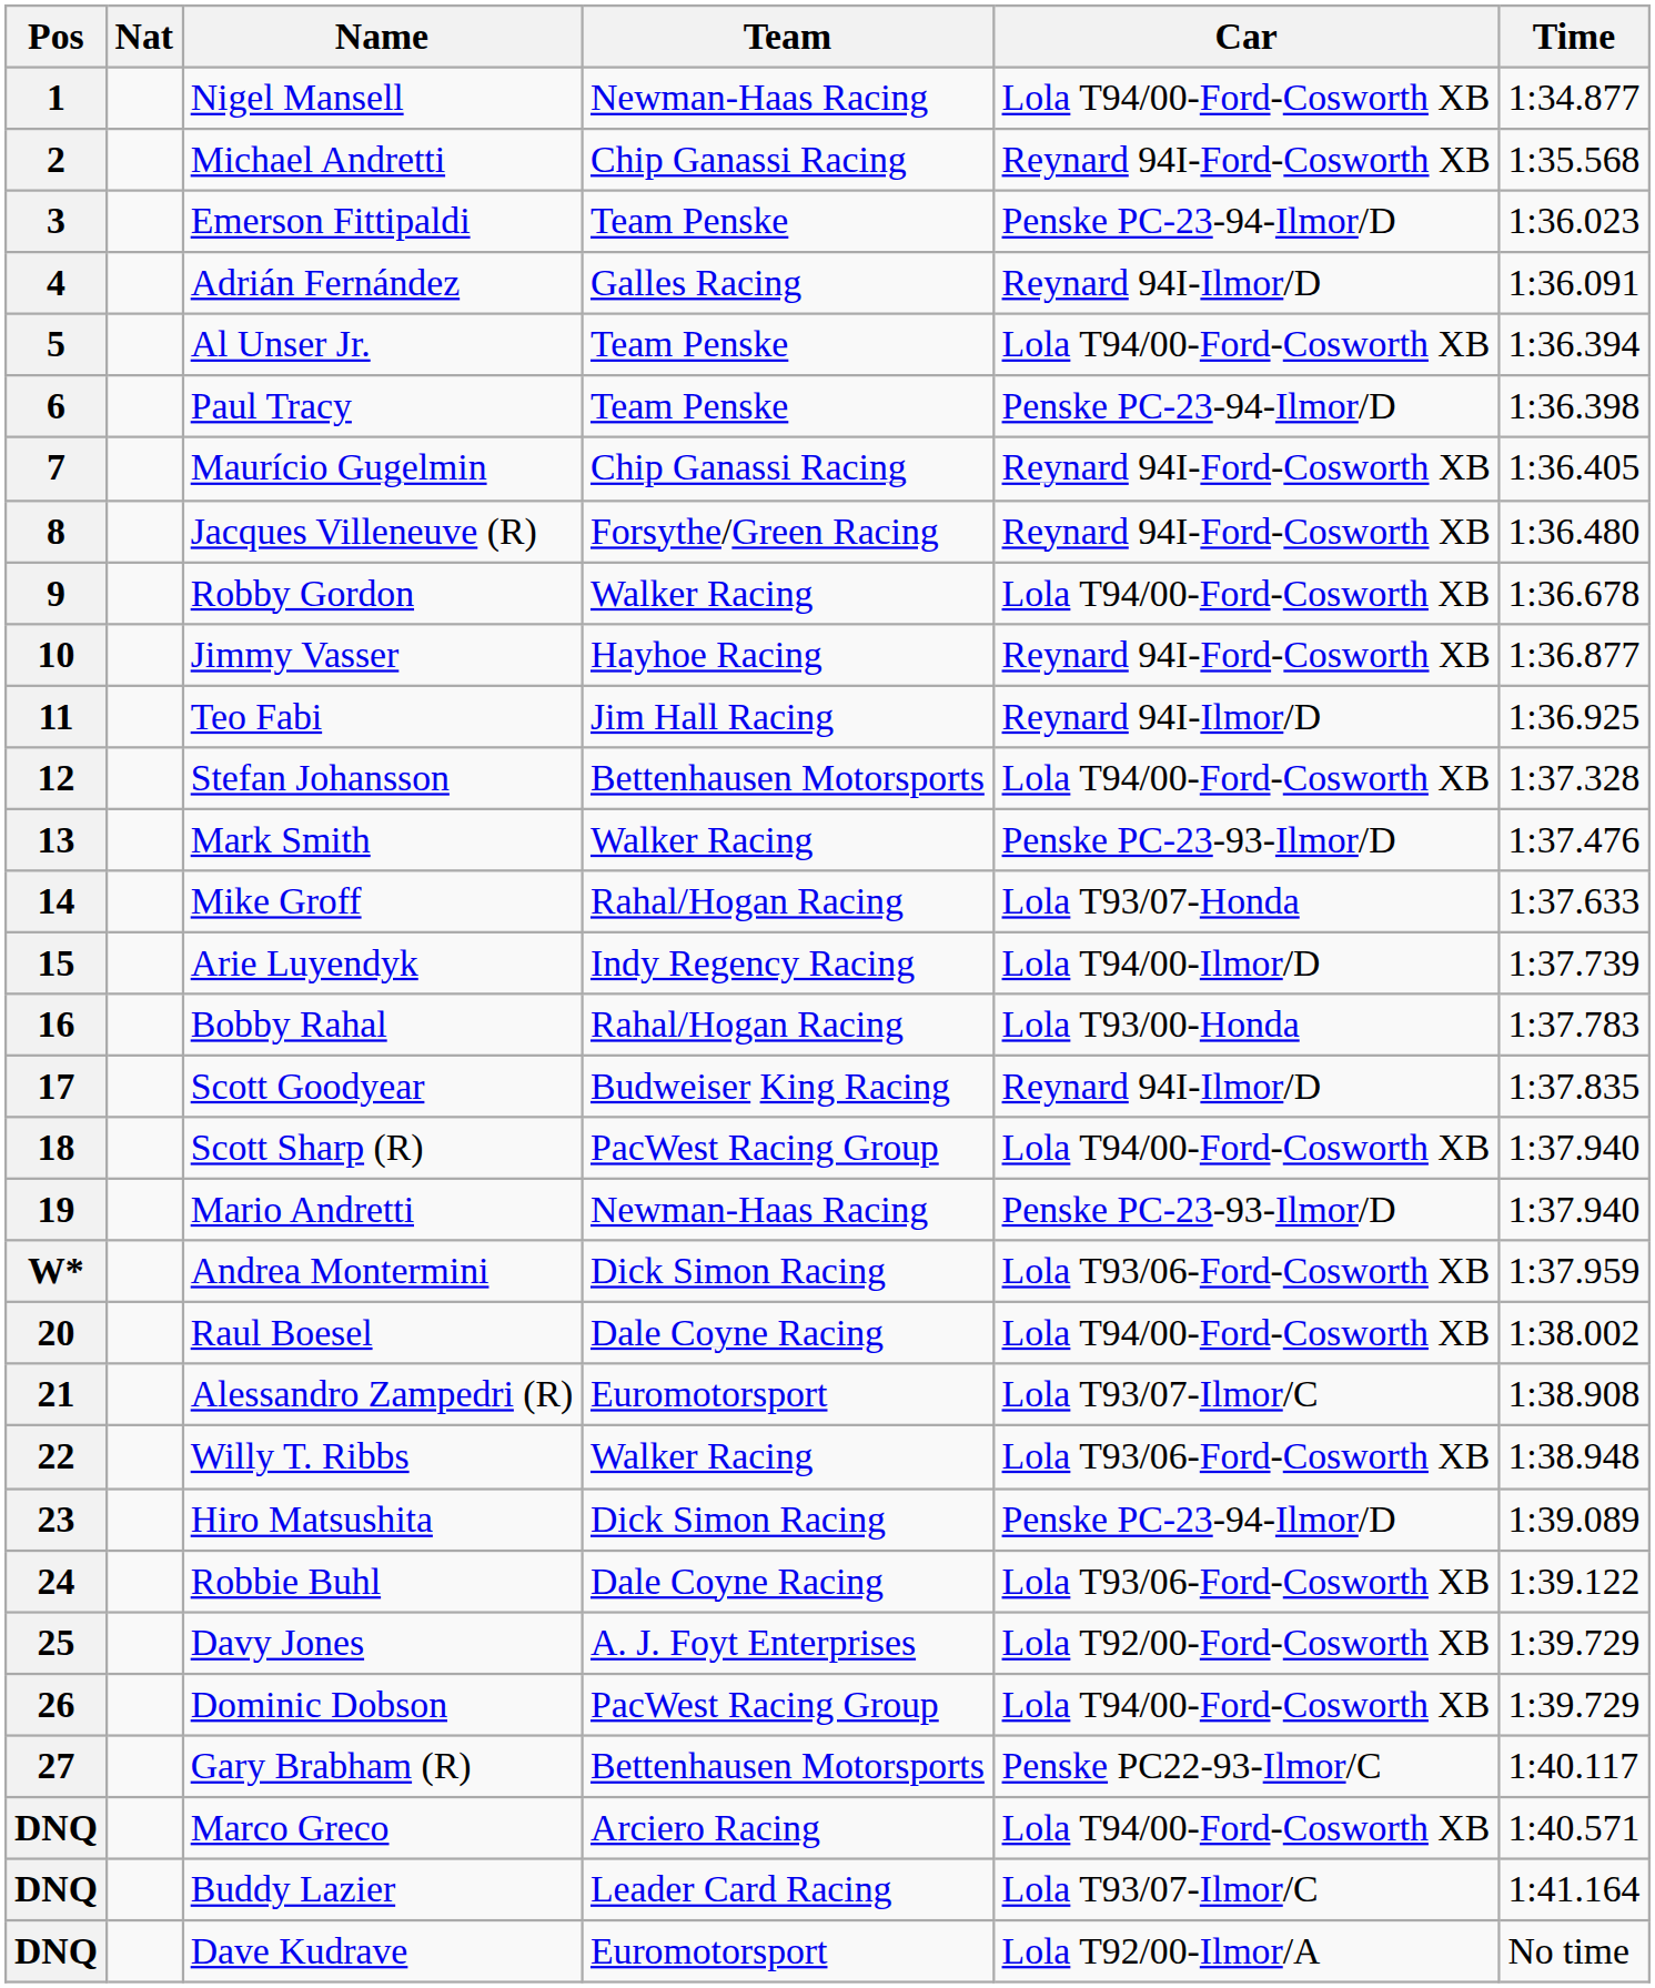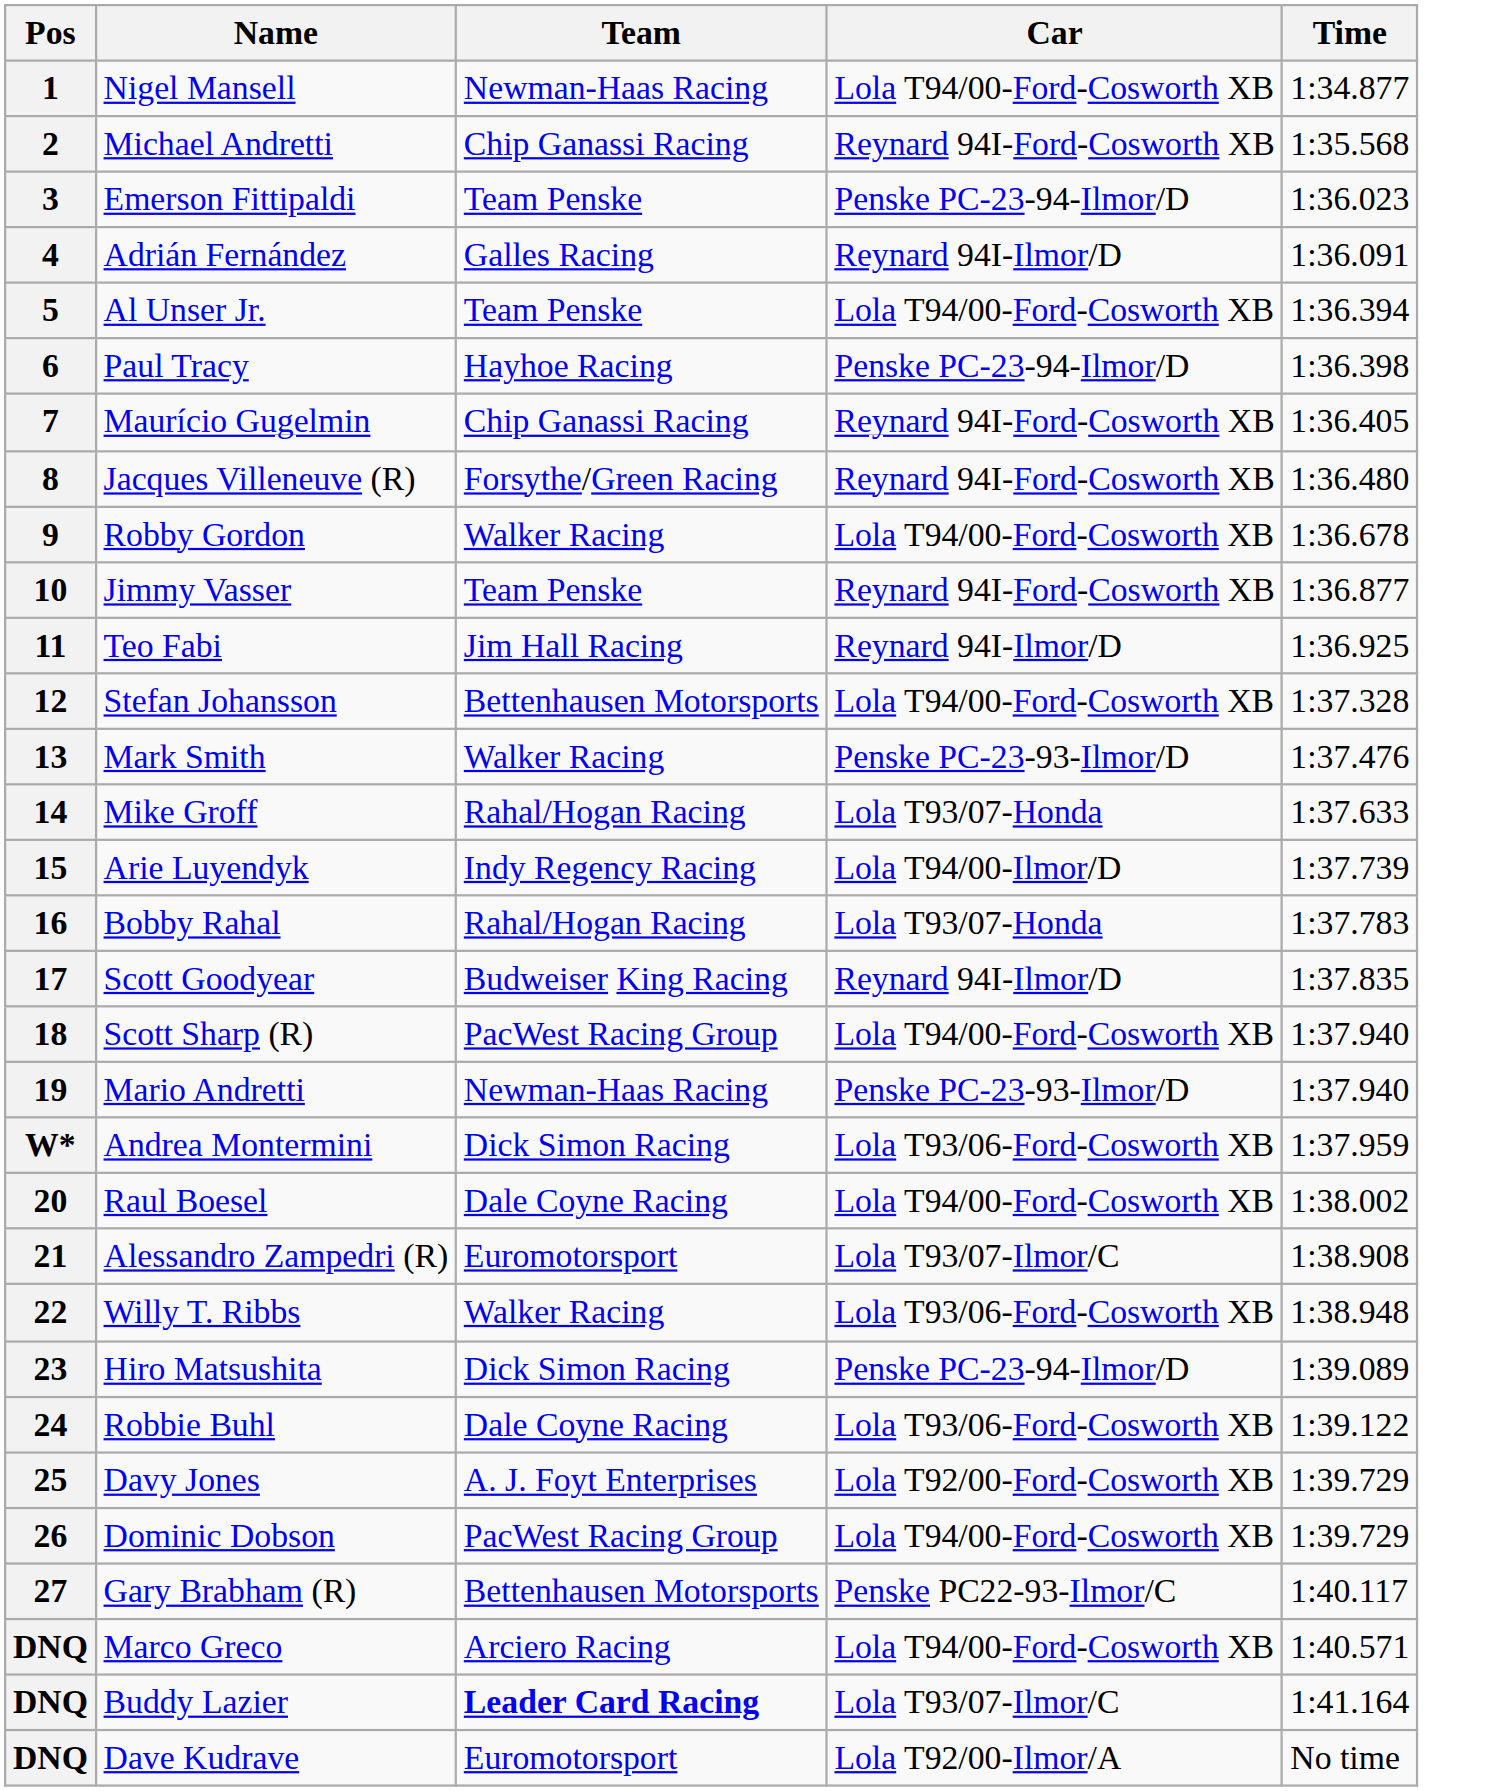 <table class="wikitable" style="font-size: 95%;">
 <tr>
 <th>Pos</th>
-<th>Nat</th>
 <th>Name</th>
 <th>Team</th>
 <th>Car</th>
 <th>Time</th>
 </tr>
 <tr>
 <th>1</th>
-<td></td>
 <td><a href='#'>Nigel Mansell</a></td>
 <td><a href='#'>Newman-Haas Racing</a></td>
 <td><a href='#'>Lola</a> T94/00-<a href='#'>Ford</a>-<a href='#'>Cosworth</a> XB</td>
 <td>1:34.877</td>
 </tr>
 <tr>
 <th>2</th>
-<td></td>
 <td><a href='#'>Michael Andretti</a></td>
 <td><a href='#'>Chip Ganassi Racing</a></td>
 <td><a href='#'>Reynard</a> 94I-<a href='#'>Ford</a>-<a href='#'>Cosworth</a> XB</td>
 <td>1:35.568</td>
 </tr>
 <tr>
 <th>3</th>
-<td></td>
 <td><a href='#'>Emerson Fittipaldi</a></td>
 <td><a href='#'>Team Penske</a></td>
 <td><a href='#'>Penske PC-23</a>-94-<a href='#'>Ilmor</a>/D</td>
 <td>1:36.023</td>
 </tr>
 <tr>
 <th>4</th>
-<td></td>
 <td><a href='#'>Adrián Fernández</a></td>
 <td><a href='#'>Galles Racing</a></td>
 <td><a href='#'>Reynard</a> 94I-<a href='#'>Ilmor</a>/D</td>
 <td>1:36.091</td>
 </tr>
 <tr>
 <th>5</th>
-<td></td>
 <td><a href='#'>Al Unser Jr.</a></td>
 <td><a href='#'>Team Penske</a></td>
 <td><a href='#'>Lola</a> T94/00-<a href='#'>Ford</a>-<a href='#'>Cosworth</a> XB</td>
 <td>1:36.394</td>
 </tr>
 <tr>
 <th>6</th>
-<td></td>
 <td><a href='#'>Paul Tracy</a></td>
-<td><a href='#'>Team Penske</a></td>
+<td><a href='#'>Hayhoe Racing</a></td>
 <td><a href='#'>Penske PC-23</a>-94-<a href='#'>Ilmor</a>/D</td>
 <td>1:36.398</td>
 </tr>
 <tr>
 <th>7</th>
-<td></td>
 <td><a href='#'>Maurício Gugelmin</a></td>
 <td><a href='#'>Chip Ganassi Racing</a></td>
 <td><a href='#'>Reynard</a> 94I-<a href='#'>Ford</a>-<a href='#'>Cosworth</a> XB</td>
 <td>1:36.405</td>
 </tr>
 <tr>
 <th>8</th>
-<td></td>
 <td><a href='#'>Jacques Villeneuve</a> (R)</td>
 <td><a href='#'>Forsythe</a>/<a href='#'>Green Racing</a></td>
 <td><a href='#'>Reynard</a> 94I-<a href='#'>Ford</a>-<a href='#'>Cosworth</a> XB</td>
 <td>1:36.480</td>
 </tr>
 <tr>
 <th>9</th>
-<td></td>
 <td><a href='#'>Robby Gordon</a></td>
 <td><a href='#'>Walker Racing</a></td>
 <td><a href='#'>Lola</a> T94/00-<a href='#'>Ford</a>-<a href='#'>Cosworth</a> XB</td>
 <td>1:36.678</td>
 </tr>
 <tr>
 <th>10</th>
-<td></td>
 <td><a href='#'>Jimmy Vasser</a></td>
-<td><a href='#'>Hayhoe Racing</a></td>
+<td><a href='#'>Team Penske</a></td>
 <td><a href='#'>Reynard</a> 94I-<a href='#'>Ford</a>-<a href='#'>Cosworth</a> XB</td>
 <td>1:36.877</td>
 </tr>
 <tr>
 <th>11</th>
-<td></td>
 <td><a href='#'>Teo Fabi</a></td>
 <td><a href='#'>Jim Hall Racing</a></td>
 <td><a href='#'>Reynard</a> 94I-<a href='#'>Ilmor</a>/D</td>
 <td>1:36.925</td>
 </tr>
 <tr>
 <th>12</th>
-<td></td>
 <td><a href='#'>Stefan Johansson</a></td>
 <td><a href='#'>Bettenhausen Motorsports</a></td>
 <td><a href='#'>Lola</a> T94/00-<a href='#'>Ford</a>-<a href='#'>Cosworth</a> XB</td>
 <td>1:37.328</td>
 </tr>
 <tr>
 <th>13</th>
-<td></td>
 <td><a href='#'>Mark Smith</a></td>
 <td><a href='#'>Walker Racing</a></td>
 <td><a href='#'>Penske PC-23</a>-93-<a href='#'>Ilmor</a>/D</td>
 <td>1:37.476</td>
 </tr>
 <tr>
 <th>14</th>
-<td></td>
 <td><a href='#'>Mike Groff</a></td>
 <td><a href='#'>Rahal/Hogan Racing</a></td>
 <td><a href='#'>Lola</a> T93/07-<a href='#'>Honda</a></td>
 <td>1:37.633</td>
 </tr>
 <tr>
 <th>15</th>
-<td></td>
 <td><a href='#'>Arie Luyendyk</a></td>
 <td><a href='#'>Indy Regency Racing</a></td>
 <td><a href='#'>Lola</a> T94/00-<a href='#'>Ilmor</a>/D</td>
 <td>1:37.739</td>
 </tr>
 <tr>
 <th>16</th>
-<td></td>
 <td><a href='#'>Bobby Rahal</a></td>
 <td><a href='#'>Rahal/Hogan Racing</a></td>
-<td><a href='#'>Lola</a> T93/00-<a href='#'>Honda</a></td>
+<td><a href='#'>Lola</a> T93/07-<a href='#'>Honda</a></td>
 <td>1:37.783</td>
 </tr>
 <tr>
 <th>17</th>
-<td></td>
 <td><a href='#'>Scott Goodyear</a></td>
 <td><a href='#'>Budweiser</a> <a href='#'>King Racing</a></td>
 <td><a href='#'>Reynard</a> 94I-<a href='#'>Ilmor</a>/D</td>
 <td>1:37.835</td>
 </tr>
 <tr>
 <th>18</th>
-<td></td>
 <td><a href='#'>Scott Sharp</a> (R)</td>
 <td><a href='#'>PacWest Racing Group</a></td>
 <td><a href='#'>Lola</a> T94/00-<a href='#'>Ford</a>-<a href='#'>Cosworth</a> XB</td>
 <td>1:37.940</td>
 </tr>
 <tr>
 <th>19</th>
-<td></td>
 <td><a href='#'>Mario Andretti</a></td>
 <td><a href='#'>Newman-Haas Racing</a></td>
 <td><a href='#'>Penske PC-23</a>-93-<a href='#'>Ilmor</a>/D</td>
 <td>1:37.940</td>
 </tr>
 <tr>
 <th>W*</th>
-<td></td>
 <td><a href='#'>Andrea Montermini</a></td>
 <td><a href='#'>Dick Simon Racing</a></td>
 <td><a href='#'>Lola</a> T93/06-<a href='#'>Ford</a>-<a href='#'>Cosworth</a> XB</td>
 <td>1:37.959</td>
 </tr>
 <tr>
 <th>20</th>
-<td></td>
 <td><a href='#'>Raul Boesel</a></td>
 <td><a href='#'>Dale Coyne Racing</a></td>
 <td><a href='#'>Lola</a> T94/00-<a href='#'>Ford</a>-<a href='#'>Cosworth</a> XB</td>
 <td>1:38.002</td>
 </tr>
 <tr>
 <th>21</th>
-<td></td>
 <td><a href='#'>Alessandro Zampedri</a> (R)</td>
 <td><a href='#'>Euromotorsport</a></td>
 <td><a href='#'>Lola</a> T93/07-<a href='#'>Ilmor</a>/C</td>
 <td>1:38.908</td>
 </tr>
 <tr>
 <th>22</th>
-<td></td>
 <td><a href='#'>Willy T. Ribbs</a></td>
 <td><a href='#'>Walker Racing</a></td>
 <td><a href='#'>Lola</a> T93/06-<a href='#'>Ford</a>-<a href='#'>Cosworth</a> XB</td>
 <td>1:38.948</td>
 </tr>
 <tr>
 <th>23</th>
-<td></td>
 <td><a href='#'>Hiro Matsushita</a></td>
 <td><a href='#'>Dick Simon Racing</a></td>
 <td><a href='#'>Penske PC-23</a>-94-<a href='#'>Ilmor</a>/D</td>
 <td>1:39.089</td>
 </tr>
 <tr>
 <th>24</th>
-<td></td>
 <td><a href='#'>Robbie Buhl</a></td>
 <td><a href='#'>Dale Coyne Racing</a></td>
 <td><a href='#'>Lola</a> T93/06-<a href='#'>Ford</a>-<a href='#'>Cosworth</a> XB</td>
 <td>1:39.122</td>
 </tr>
 <tr>
 <th>25</th>
-<td></td>
 <td><a href='#'>Davy Jones</a></td>
 <td><a href='#'>A. J. Foyt Enterprises</a></td>
 <td><a href='#'>Lola</a> T92/00-<a href='#'>Ford</a>-<a href='#'>Cosworth</a> XB</td>
 <td>1:39.729</td>
 </tr>
 <tr>
 <th>26</th>
-<td></td>
 <td><a href='#'>Dominic Dobson</a></td>
 <td><a href='#'>PacWest Racing Group</a></td>
 <td><a href='#'>Lola</a> T94/00-<a href='#'>Ford</a>-<a href='#'>Cosworth</a> XB</td>
 <td>1:39.729</td>
 </tr>
 <tr>
 <th>27</th>
-<td></td>
 <td><a href='#'>Gary Brabham</a> (R)</td>
 <td><a href='#'>Bettenhausen Motorsports</a></td>
 <td><a href='#'>Penske</a> PC22-93-<a href='#'>Ilmor</a>/C</td>
 <td>1:40.117</td>
 </tr>
 <tr>
 <th>DNQ</th>
-<td></td>
 <td><a href='#'>Marco Greco</a></td>
 <td><a href='#'>Arciero Racing</a></td>
 <td><a href='#'>Lola</a> T94/00-<a href='#'>Ford</a>-<a href='#'>Cosworth</a> XB</td>
 <td>1:40.571</td>
 </tr>
 <tr>
 <th>DNQ</th>
-<td></td>
 <td><a href='#'>Buddy Lazier</a></td>
-<td><a href='#'>Leader Card Racing</a></td>
+<td><strong><a href='#'>Leader Card Racing</a></strong></td>
 <td><a href='#'>Lola</a> T93/07-<a href='#'>Ilmor</a>/C</td>
 <td>1:41.164</td>
 </tr>
 <tr>
 <th>DNQ</th>
-<td></td>
 <td><a href='#'>Dave Kudrave</a></td>
 <td><a href='#'>Euromotorsport</a></td>
 <td><a href='#'>Lola</a> T92/00-<a href='#'>Ilmor</a>/A</td>
 <td>No time</td>
 </tr>
 </table>
